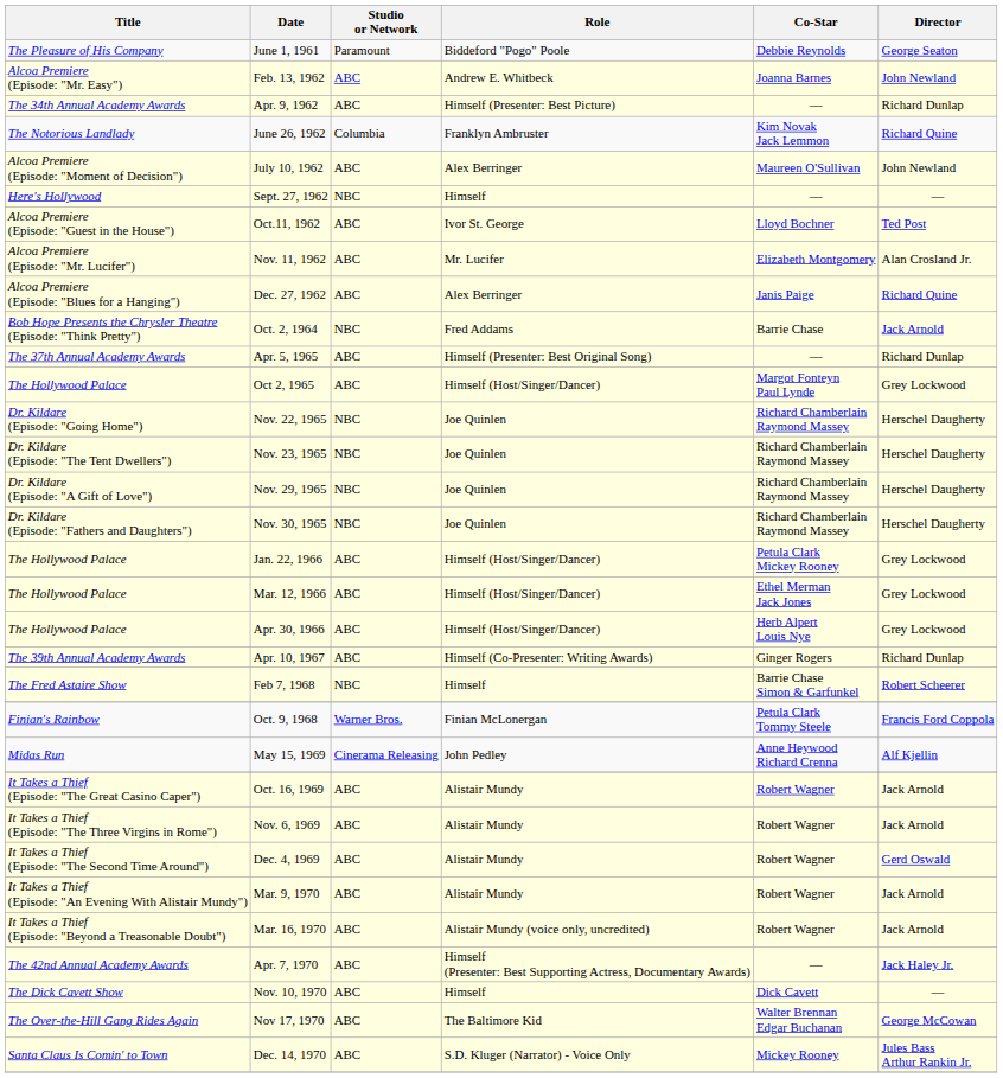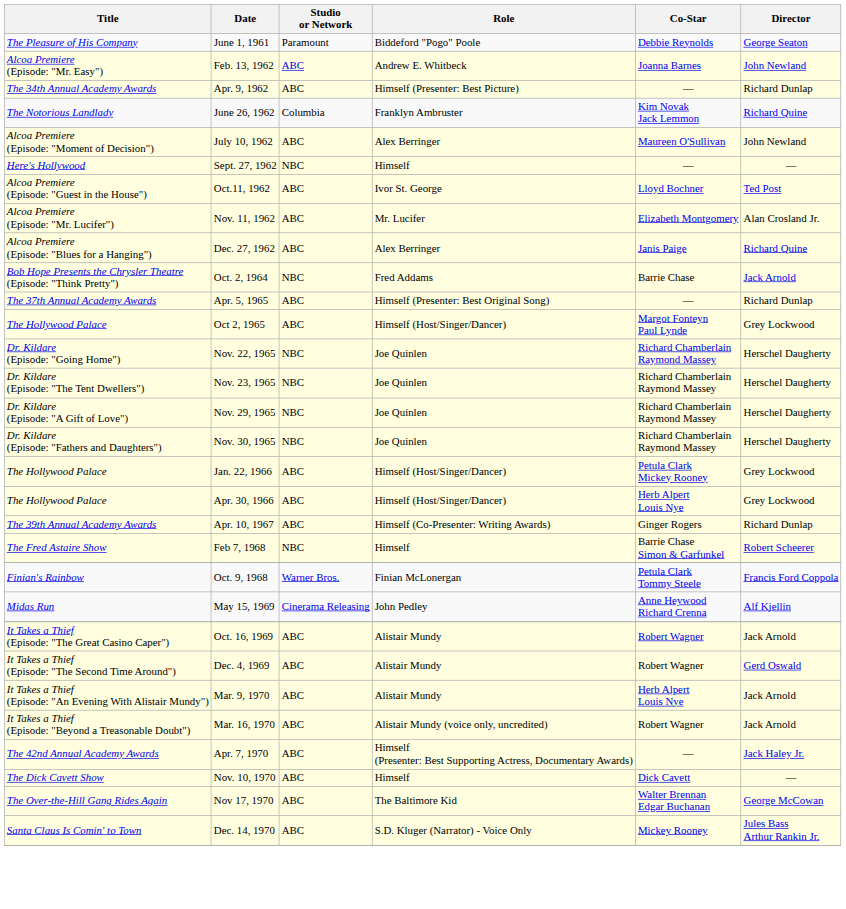 <table class="wikitable">
 <tr>
 <th>Title</th>
 <th>Date</th>
 <th>Studio<br>or Network</th>
 <th>Role</th>
 <th>Co-Star</th>
 <th>Director</th>
 </tr>
 <tr>
 <td><em><a href='#'>The Pleasure of His Company</a></em></td>
 <td>June 1, 1961</td>
 <td>Paramount</td>
 <td>Biddeford "Pogo" Poole</td>
 <td><a href='#'>Debbie Reynolds</a></td>
 <td><a href='#'>George Seaton</a></td>
 </tr>
 <tr bgcolor=lightyellow>
 <td><em><a href='#'>Alcoa Premiere</a></em><br>(Episode: "Mr. Easy")</td>
 <td>Feb. 13, 1962</td>
 <td><a href='#'>ABC</a></td>
 <td>Andrew E. Whitbeck</td>
 <td><a href='#'>Joanna Barnes</a></td>
 <td><a href='#'>John Newland</a></td>
 </tr>
 <tr bgcolor=lightyellow>
 <td><em><a href='#'>The 34th Annual Academy Awards</a></em></td>
 <td>Apr. 9, 1962</td>
 <td>ABC</td>
 <td>Himself (Presenter: Best Picture)</td>
 <td align="center">—</td>
 <td>Richard Dunlap</td>
 </tr>
 <tr>
 <td><em><a href='#'>The Notorious Landlady</a></em></td>
 <td>June 26, 1962</td>
 <td>Columbia</td>
 <td>Franklyn Ambruster</td>
 <td><a href='#'>Kim Novak</a><br><a href='#'>Jack Lemmon</a></td>
 <td><a href='#'>Richard Quine</a></td>
 </tr>
 <tr bgcolor=lightyellow>
 <td><em>Alcoa Premiere</em><br>(Episode: "Moment of Decision")</td>
 <td>July 10, 1962</td>
 <td>ABC</td>
 <td>Alex Berringer</td>
 <td><a href='#'>Maureen O'Sullivan</a></td>
 <td>John Newland</td>
 </tr>
 <tr bgcolor=lightyellow>
 <td><em><a href='#'>Here's Hollywood</a></em></td>
 <td>Sept. 27, 1962</td>
 <td>NBC</td>
 <td>Himself</td>
 <td align="center">—</td>
 <td align="center">—</td>
 </tr>
 <tr bgcolor=lightyellow>
 <td><em>Alcoa Premiere</em><br>(Episode: "Guest in the House")</td>
 <td>Oct.11, 1962</td>
 <td>ABC</td>
 <td>Ivor St. George</td>
 <td><a href='#'>Lloyd Bochner</a></td>
 <td><a href='#'>Ted Post</a></td>
 </tr>
 <tr bgcolor=lightyellow>
 <td><em>Alcoa Premiere</em><br>(Episode: "Mr. Lucifer")</td>
 <td>Nov. 11, 1962</td>
 <td>ABC</td>
 <td>Mr. Lucifer</td>
 <td><a href='#'>Elizabeth Montgomery</a></td>
 <td>Alan Crosland Jr.</td>
 </tr>
 <tr bgcolor=lightyellow>
 <td><em>Alcoa Premiere</em><br>(Episode: "Blues for a Hanging")</td>
 <td>Dec. 27, 1962</td>
 <td>ABC</td>
 <td>Alex Berringer</td>
 <td><a href='#'>Janis Paige</a></td>
 <td><a href='#'>Richard Quine</a></td>
 </tr>
 <tr bgcolor=lightyellow>
 <td><em><a href='#'>Bob Hope Presents the Chrysler Theatre</a></em><br>(Episode: "Think Pretty")</td>
 <td>Oct. 2, 1964</td>
 <td>NBC</td>
 <td>Fred Addams</td>
 <td>Barrie Chase</td>
 <td><a href='#'>Jack Arnold</a></td>
 </tr>
 <tr bgcolor=lightyellow>
 <td><em><a href='#'>The 37th Annual Academy Awards</a></em></td>
 <td>Apr. 5, 1965</td>
 <td>ABC</td>
 <td>Himself (Presenter: Best Original Song)</td>
 <td align="center">—</td>
 <td>Richard Dunlap</td>
 </tr>
 <tr bgcolor=lightyellow>
 <td><em><a href='#'>The Hollywood Palace</a></em></td>
 <td>Oct 2, 1965</td>
 <td>ABC</td>
 <td>Himself (Host/Singer/Dancer)</td>
 <td><a href='#'>Margot Fonteyn</a><br><a href='#'>Paul Lynde</a></td>
 <td>Grey Lockwood</td>
 </tr>
 <tr bgcolor=lightyellow>
 <td><em><a href='#'>Dr. Kildare</a></em><br>(Episode: "Going Home")</td>
 <td>Nov. 22, 1965</td>
 <td>NBC</td>
 <td>Joe Quinlen</td>
 <td><a href='#'>Richard Chamberlain</a><br><a href='#'>Raymond Massey</a></td>
 <td>Herschel Daugherty</td>
 </tr>
 <tr bgcolor=lightyellow>
 <td><em>Dr. Kildare</em><br>(Episode: "The Tent Dwellers")</td>
 <td>Nov. 23, 1965</td>
 <td>NBC</td>
 <td>Joe Quinlen</td>
 <td>Richard Chamberlain<br>Raymond Massey</td>
 <td>Herschel Daugherty</td>
 </tr>
 <tr bgcolor=lightyellow>
 <td><em>Dr. Kildare</em><br>(Episode: "A Gift of Love")</td>
 <td>Nov. 29, 1965</td>
 <td>NBC</td>
 <td>Joe Quinlen</td>
 <td>Richard Chamberlain<br>Raymond Massey</td>
 <td>Herschel Daugherty</td>
 </tr>
 <tr bgcolor=lightyellow>
 <td><em>Dr. Kildare</em><br>(Episode: "Fathers and Daughters")</td>
 <td>Nov. 30, 1965</td>
 <td>NBC</td>
 <td>Joe Quinlen</td>
 <td>Richard Chamberlain<br>Raymond Massey</td>
 <td>Herschel Daugherty</td>
 </tr>
 <tr bgcolor=lightyellow>
 <td><em>The Hollywood Palace</em></td>
 <td>Jan. 22, 1966</td>
 <td>ABC</td>
 <td>Himself (Host/Singer/Dancer)</td>
 <td><a href='#'>Petula Clark</a><br><a href='#'>Mickey Rooney</a></td>
 <td>Grey Lockwood</td>
 </tr>
 <tr bgcolor=lightyellow>
 <td><em>The Hollywood Palace</em></td>
-<td>Mar. 12, 1966</td>
-<td>ABC</td>
-<td>Himself (Host/Singer/Dancer)</td>
-<td><a href='#'>Ethel Merman</a><br><a href='#'>Jack Jones</a></td>
-<td>Grey Lockwood</td>
-</tr>
-<tr bgcolor=lightyellow>
-<td><em>The Hollywood Palace</em></td>
 <td>Apr. 30, 1966</td>
 <td>ABC</td>
 <td>Himself (Host/Singer/Dancer)</td>
 <td><a href='#'>Herb Alpert</a><br><a href='#'>Louis Nye</a></td>
 <td>Grey Lockwood</td>
 </tr>
 <tr bgcolor=lightyellow>
 <td><em><a href='#'>The 39th Annual Academy Awards</a></em></td>
 <td>Apr. 10, 1967</td>
 <td>ABC</td>
 <td>Himself (Co-Presenter: Writing Awards)</td>
 <td>Ginger Rogers</td>
 <td>Richard Dunlap</td>
 </tr>
 <tr bgcolor=lightyellow>
 <td><em><a href='#'>The Fred Astaire Show</a></em></td>
 <td>Feb 7, 1968</td>
 <td>NBC</td>
 <td>Himself</td>
 <td>Barrie Chase<br><a href='#'>Simon & Garfunkel</a></td>
 <td><a href='#'>Robert Scheerer</a></td>
 </tr>
 <tr bgcolor=lightyellow>
 </tr>
 <tr>
 <td><em><a href='#'>Finian's Rainbow</a></em></td>
 <td>Oct. 9, 1968</td>
 <td><a href='#'>Warner Bros.</a></td>
 <td>Finian McLonergan</td>
 <td><a href='#'>Petula Clark</a><br><a href='#'>Tommy Steele</a></td>
 <td><a href='#'>Francis Ford Coppola</a></td>
 </tr>
 <tr>
 <td><em><a href='#'>Midas Run</a></em></td>
 <td>May 15, 1969</td>
 <td><a href='#'>Cinerama Releasing</a></td>
 <td>John Pedley</td>
 <td><a href='#'>Anne Heywood</a><br><a href='#'>Richard Crenna</a></td>
 <td><a href='#'>Alf Kjellin</a></td>
 </tr>
 <tr>
 </tr>
 <tr bgcolor=lightyellow>
 <td><em><a href='#'>It Takes a Thief</a></em><br>(Episode: "The Great Casino Caper")</td>
 <td>Oct. 16, 1969</td>
 <td>ABC</td>
 <td>Alistair Mundy</td>
 <td><a href='#'>Robert Wagner</a></td>
 <td>Jack Arnold</td>
 </tr>
 <tr bgcolor=lightyellow>
-<td><em>It Takes a Thief</em><br>(Episode: "The Three Virgins in Rome")</td>
-<td>Nov. 6, 1969</td>
-<td>ABC</td>
-<td>Alistair Mundy</td>
-<td>Robert Wagner</td>
-<td>Jack Arnold</td>
-</tr>
-<tr bgcolor=lightyellow>
 <td><em>It Takes a Thief</em><br>(Episode: "The Second Time Around")</td>
 <td>Dec. 4, 1969</td>
 <td>ABC</td>
 <td>Alistair Mundy</td>
 <td>Robert Wagner</td>
 <td><a href='#'>Gerd Oswald</a></td>
 </tr>
 <tr bgcolor=lightyellow>
 <td><em>It Takes a Thief</em><br>(Episode: "An Evening With Alistair Mundy")</td>
 <td>Mar. 9, 1970</td>
 <td>ABC</td>
 <td>Alistair Mundy</td>
-<td>Robert Wagner</td>
+<td><a href='#'>Herb Alpert</a><br><a href='#'>Louis Nye</a></td>
 <td>Jack Arnold</td>
 </tr>
 <tr bgcolor=lightyellow>
 <td><em>It Takes a Thief</em><br>(Episode: "Beyond a Treasonable Doubt")</td>
 <td>Mar. 16, 1970</td>
 <td>ABC</td>
 <td>Alistair Mundy (voice only, uncredited)</td>
 <td>Robert Wagner</td>
 <td>Jack Arnold</td>
 </tr>
 <tr bgcolor=lightyellow>
 <td><em><a href='#'>The 42nd Annual Academy Awards</a></em></td>
 <td>Apr. 7, 1970</td>
 <td>ABC</td>
 <td>Himself<br>(Presenter: Best Supporting Actress, Documentary Awards)</td>
 <td align="center">—</td>
 <td><a href='#'>Jack Haley Jr.</a></td>
 </tr>
 <tr bgcolor=lightyellow>
 <td><em><a href='#'>The Dick Cavett Show</a></em></td>
 <td>Nov. 10, 1970</td>
 <td>ABC</td>
 <td>Himself</td>
 <td><a href='#'>Dick Cavett</a></td>
 <td align="center">—</td>
 </tr>
 <tr bgcolor=lightyellow>
 <td><em><a href='#'>The Over-the-Hill Gang Rides Again</a></em></td>
 <td>Nov 17, 1970</td>
 <td>ABC</td>
 <td>The Baltimore Kid</td>
 <td><a href='#'>Walter Brennan</a><br><a href='#'>Edgar Buchanan</a></td>
 <td><a href='#'>George McCowan</a></td>
 </tr>
 <tr bgcolor=lightyellow>
 <td><em><a href='#'>Santa Claus Is Comin' to Town</a></em></td>
 <td>Dec. 14, 1970</td>
 <td>ABC</td>
 <td>S.D. Kluger (Narrator) - Voice Only</td>
 <td><a href='#'>Mickey Rooney</a></td>
 <td><a href='#'>Jules Bass</a><br><a href='#'>Arthur Rankin Jr.</a></td>
 </tr>
 <tr bgcolor=lightyellow>
 </tr>
 </table>
